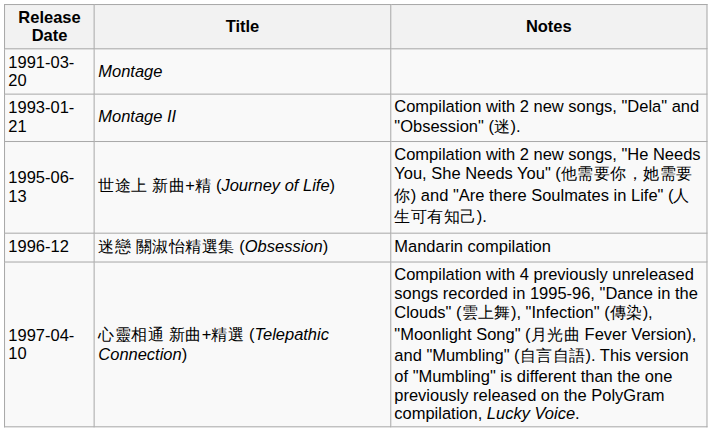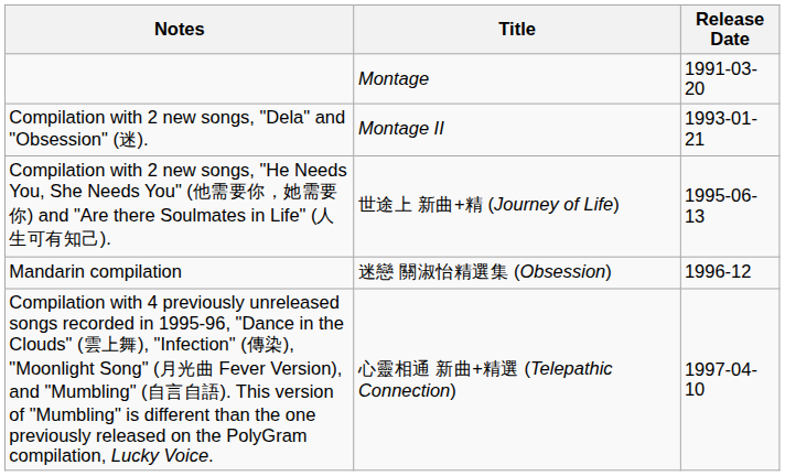 <table class="wikitable">
 <tr>
+<th scope="col" style="width: 300px;">Notes</th>
+<th scope="col" style="width: 280px;">Title</th>
 <th scope="col" style="width: 80px;">Release Date</th>
-<th scope="col" style="width: 280px;">Title</th>
-<th scope="col" style="width: 300px;">Notes</th>
 </tr>
 <tr>
+<td></td>
+<td><em>Montage</em></td>
 <td>1991-03-20</td>
-<td><em>Montage</em></td>
-<td></td>
 </tr>
 <tr>
+<td>Compilation with 2 new songs, "Dela" and "Obsession" (迷).</td>
+<td><em>Montage II</em></td>
 <td>1993-01-21</td>
-<td><em>Montage II</em></td>
-<td>Compilation with 2 new songs, "Dela" and "Obsession" (迷).</td>
 </tr>
 <tr>
+<td>Compilation with 2 new songs, "He Needs You, She Needs You" (他需要你，她需要你) and "Are there Soulmates in Life" (人生可有知己).</td>
+<td>世途上 新曲+精 (<em>Journey of Life</em>)</td>
 <td>1995-06-13</td>
-<td>世途上 新曲+精 (<em>Journey of Life</em>)</td>
-<td>Compilation with 2 new songs, "He Needs You, She Needs You" (他需要你，她需要你) and "Are there Soulmates in Life" (人生可有知己).</td>
 </tr>
 <tr>
+<td>Mandarin compilation</td>
+<td>迷戀 關淑怡精選集 (<em>Obsession</em>)</td>
 <td>1996-12</td>
-<td>迷戀 關淑怡精選集 (<em>Obsession</em>)</td>
-<td>Mandarin compilation</td>
 </tr>
 <tr>
+<td>Compilation with 4 previously unreleased songs recorded in 1995-96, "Dance in the Clouds" (雲上舞), "Infection" (傳染), "Moonlight Song" (月光曲 Fever Version), and "Mumbling" (自言自語). This version of "Mumbling" is different than the one previously released on the PolyGram compilation, <em>Lucky Voice</em>.</td>
+<td>心靈相通 新曲+精選 (<em>Telepathic Connection</em>)</td>
 <td>1997-04-10</td>
-<td>心靈相通 新曲+精選 (<em>Telepathic Connection</em>)</td>
-<td>Compilation with 4 previously unreleased songs recorded in 1995-96, "Dance in the Clouds" (雲上舞), "Infection" (傳染), "Moonlight Song" (月光曲 Fever Version), and "Mumbling" (自言自語). This version of "Mumbling" is different than the one previously released on the PolyGram compilation, <em>Lucky Voice</em>.</td>
 </tr>
 </table>
